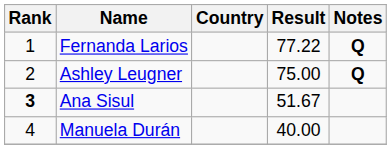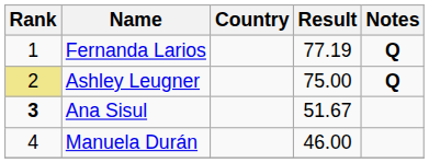 <table class="wikitable sortable" style="text-align:center;">
 <tr>
 <th>Rank</th>
 <th>Name</th>
 <th>Country</th>
 <th>Result</th>
 <th>Notes</th>
 </tr>
 <tr>
 <td>1</td>
 <td align="left"><a href='#'>Fernanda Larios</a></td>
 <td align=left></td>
-<td>77.22</td>
+<td>77.19</td>
 <td><strong>Q</strong></td>
 </tr>
 <tr>
-<td>2</td>
+<td style="background: khaki;">2</td>
 <td align=left><a href='#'>Ashley Leugner</a></td>
 <td align=left></td>
 <td>75.00</td>
 <td><strong>Q</strong></td>
 </tr>
 <tr>
 <td><strong>3</strong></td>
 <td align=left><a href='#'>Ana Sisul</a></td>
 <td align=left></td>
 <td>51.67</td>
 <td></td>
 </tr>
 <tr>
 <td>4</td>
 <td align=left><a href='#'>Manuela Durán</a></td>
 <td align=left></td>
-<td>40.00</td>
+<td>46.00</td>
 <td></td>
 </tr>
 <tr>
 </tr>
 </table>
